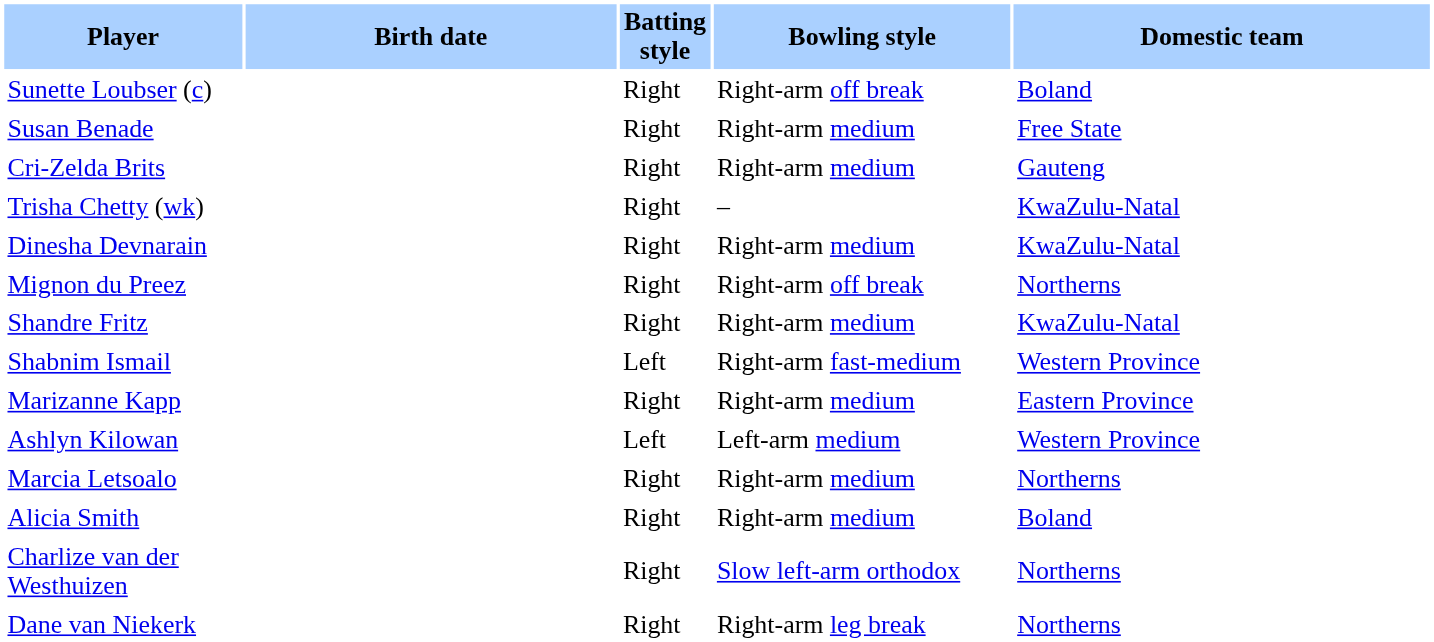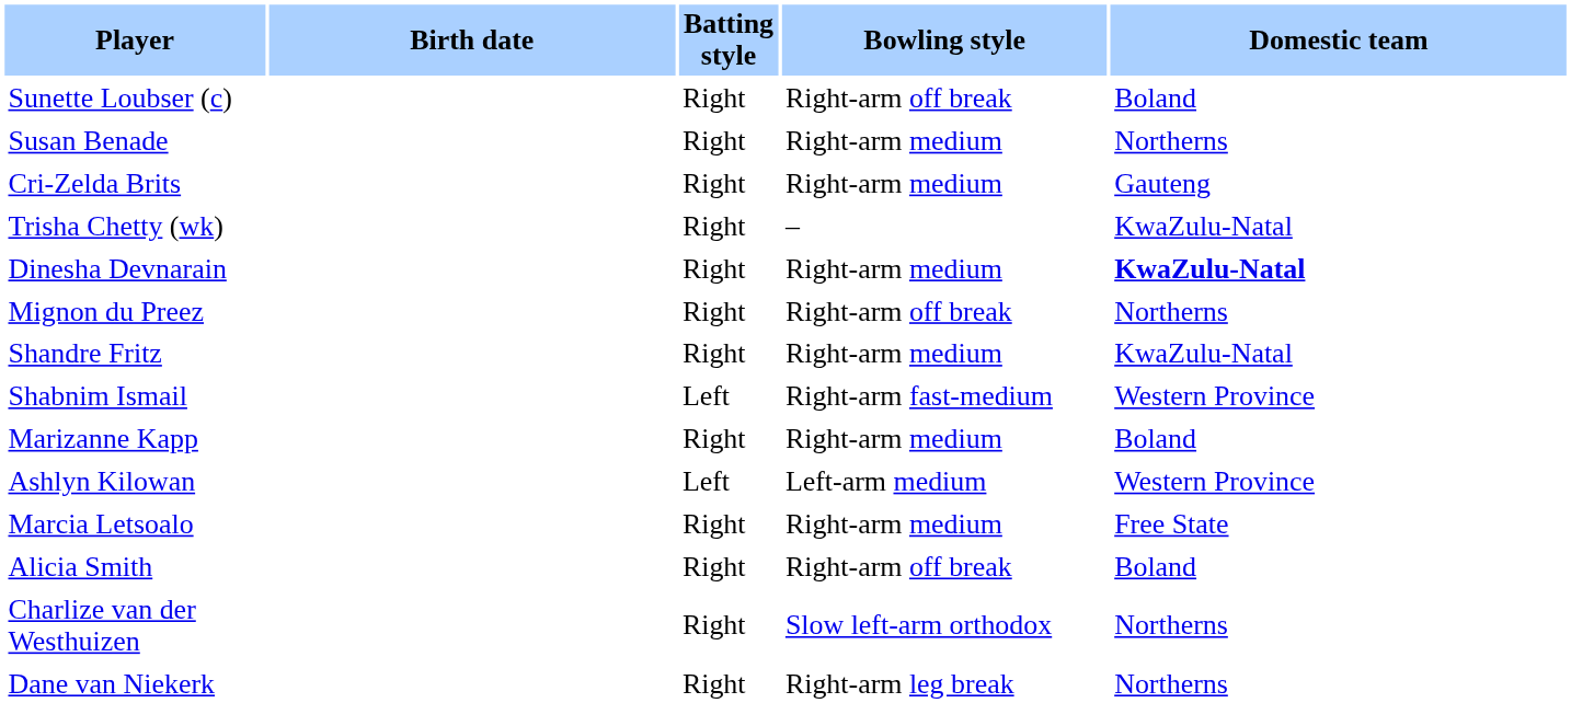 <table class="sortable" style="width:100%;" border="0" cellspacing="2" cellpadding="2">
 <tr style="background:#aad0ff;">
 <th width=16%>Player</th>
 <th width=25%>Birth date</th>
 <th width=3%>Batting style</th>
 <th width=20%>Bowling style</th>
 <th width=28%>Domestic team</th>
 </tr>
 <tr>
 <td><a href='#'>Sunette Loubser</a> (<a href='#'>c</a>)</td>
 <td></td>
 <td>Right</td>
 <td>Right-arm <a href='#'>off break</a></td>
 <td><a href='#'>Boland</a></td>
 </tr>
 <tr>
 <td><a href='#'>Susan Benade</a></td>
 <td></td>
 <td>Right</td>
 <td>Right-arm <a href='#'>medium</a></td>
-<td><a href='#'>Free State</a></td>
+<td><a href='#'>Northerns</a></td>
 </tr>
 <tr>
 <td><a href='#'>Cri-Zelda Brits</a></td>
 <td></td>
 <td>Right</td>
 <td>Right-arm <a href='#'>medium</a></td>
 <td><a href='#'>Gauteng</a></td>
 </tr>
 <tr>
 <td><a href='#'>Trisha Chetty</a> (<a href='#'>wk</a>)</td>
 <td></td>
 <td>Right</td>
 <td>–</td>
 <td><a href='#'>KwaZulu-Natal</a></td>
 </tr>
 <tr>
 <td><a href='#'>Dinesha Devnarain</a></td>
 <td></td>
 <td>Right</td>
 <td>Right-arm <a href='#'>medium</a></td>
-<td><a href='#'>KwaZulu-Natal</a></td>
+<td><strong><a href='#'>KwaZulu-Natal</a></strong></td>
 </tr>
 <tr>
 <td><a href='#'>Mignon du Preez</a></td>
 <td></td>
 <td>Right</td>
 <td>Right-arm <a href='#'>off break</a></td>
 <td><a href='#'>Northerns</a></td>
 </tr>
 <tr>
 <td><a href='#'>Shandre Fritz</a></td>
 <td></td>
 <td>Right</td>
 <td>Right-arm <a href='#'>medium</a></td>
 <td><a href='#'>KwaZulu-Natal</a></td>
 </tr>
 <tr>
 <td><a href='#'>Shabnim Ismail</a></td>
 <td></td>
 <td>Left</td>
 <td>Right-arm <a href='#'>fast-medium</a></td>
 <td><a href='#'>Western Province</a></td>
 </tr>
 <tr>
 <td><a href='#'>Marizanne Kapp</a></td>
 <td></td>
 <td>Right</td>
 <td>Right-arm <a href='#'>medium</a></td>
-<td><a href='#'>Eastern Province</a></td>
+<td><a href='#'>Boland</a></td>
 </tr>
 <tr>
 <td><a href='#'>Ashlyn Kilowan</a></td>
 <td></td>
 <td>Left</td>
 <td>Left-arm <a href='#'>medium</a></td>
 <td><a href='#'>Western Province</a></td>
 </tr>
 <tr>
 <td><a href='#'>Marcia Letsoalo</a></td>
 <td></td>
 <td>Right</td>
 <td>Right-arm <a href='#'>medium</a></td>
-<td><a href='#'>Northerns</a></td>
+<td><a href='#'>Free State</a></td>
 </tr>
 <tr>
 <td><a href='#'>Alicia Smith</a></td>
 <td></td>
 <td>Right</td>
-<td>Right-arm <a href='#'>medium</a></td>
+<td>Right-arm <a href='#'>off break</a></td>
 <td><a href='#'>Boland</a></td>
 </tr>
 <tr>
 <td><a href='#'>Charlize van der Westhuizen</a></td>
 <td></td>
 <td>Right</td>
 <td><a href='#'>Slow left-arm orthodox</a></td>
 <td><a href='#'>Northerns</a></td>
 </tr>
 <tr>
 <td><a href='#'>Dane van Niekerk</a></td>
 <td></td>
 <td>Right</td>
 <td>Right-arm <a href='#'>leg break</a></td>
 <td><a href='#'>Northerns</a></td>
 </tr>
 </table>
